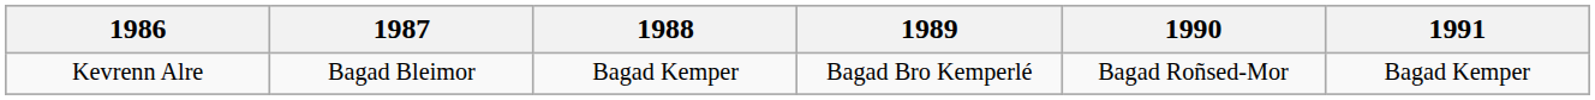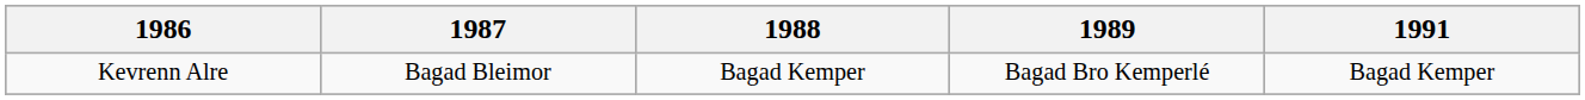 <table class="wikitable centre" width="800px" style="text-align:center;font-size:0.9em;table-layout:fixed;">
 <tr>
 <th scope="col">1986</th>
 <th scope="col">1987</th>
 <th scope="col">1988</th>
 <th scope="col">1989</th>
-<th scope="col">1990</th>
 <th scope="col">1991</th>
 </tr>
 <tr style="font-size:0.85em;">
 <td>Kevrenn Alre</td>
 <td>Bagad Bleimor</td>
 <td>Bagad Kemper</td>
 <td>Bagad Bro Kemperlé</td>
-<td>Bagad Roñsed-Mor</td>
 <td>Bagad Kemper</td>
 </tr>
 </table>
